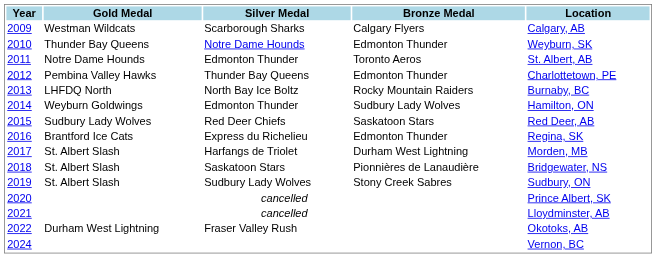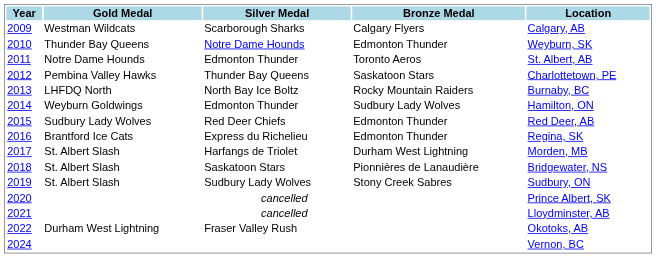 <table cellpadding="1" width="800px" style="font-size: 85%; border: 1px solid gray;">
 <tr style="background:lightblue;">
 <th>Year</th>
 <th>Gold Medal</th>
 <th>Silver Medal</th>
 <th>Bronze Medal</th>
 <th>Location</th>
 </tr>
 <tr>
 <td><a href='#'>2009</a></td>
 <td>Westman Wildcats</td>
 <td>Scarborough Sharks</td>
 <td>Calgary Flyers</td>
 <td><a href='#'>Calgary, AB</a></td>
 </tr>
 <tr>
 <td><a href='#'>2010</a></td>
 <td>Thunder Bay Queens</td>
 <td><a href='#'>Notre Dame Hounds</a></td>
 <td>Edmonton Thunder</td>
 <td><a href='#'>Weyburn, SK</a></td>
 </tr>
 <tr>
 <td><a href='#'>2011</a></td>
 <td>Notre Dame Hounds</td>
 <td>Edmonton Thunder</td>
 <td>Toronto Aeros</td>
 <td><a href='#'>St. Albert, AB</a></td>
 </tr>
 <tr>
 <td><a href='#'>2012</a></td>
 <td>Pembina Valley Hawks</td>
 <td>Thunder Bay Queens</td>
-<td>Edmonton Thunder</td>
+<td>Saskatoon Stars</td>
 <td><a href='#'>Charlottetown, PE</a></td>
 </tr>
 <tr>
 <td><a href='#'>2013</a></td>
 <td>LHFDQ North</td>
 <td>North Bay Ice Boltz</td>
 <td>Rocky Mountain Raiders</td>
 <td><a href='#'>Burnaby, BC</a></td>
 </tr>
 <tr>
 <td><a href='#'>2014</a></td>
 <td>Weyburn Goldwings</td>
 <td>Edmonton Thunder</td>
 <td>Sudbury Lady Wolves</td>
 <td><a href='#'>Hamilton, ON</a></td>
 </tr>
 <tr>
 <td><a href='#'>2015</a></td>
 <td>Sudbury Lady Wolves</td>
 <td>Red Deer Chiefs</td>
-<td>Saskatoon Stars</td>
+<td>Edmonton Thunder</td>
 <td><a href='#'>Red Deer, AB</a></td>
 </tr>
 <tr>
 <td><a href='#'>2016</a></td>
 <td>Brantford Ice Cats</td>
 <td>Express du Richelieu</td>
 <td>Edmonton Thunder</td>
 <td><a href='#'>Regina, SK</a></td>
 </tr>
 <tr>
 <td><a href='#'>2017</a></td>
 <td>St. Albert Slash</td>
 <td>Harfangs de Triolet</td>
 <td>Durham West Lightning</td>
 <td><a href='#'>Morden, MB</a></td>
 </tr>
 <tr>
 <td><a href='#'>2018</a></td>
 <td>St. Albert Slash</td>
 <td>Saskatoon Stars</td>
 <td>Pionnières de Lanaudière</td>
 <td><a href='#'>Bridgewater, NS</a></td>
 </tr>
 <tr>
 <td><a href='#'>2019</a></td>
 <td>St. Albert Slash</td>
 <td>Sudbury Lady Wolves</td>
 <td>Stony Creek Sabres</td>
 <td><a href='#'>Sudbury, ON</a></td>
 </tr>
 <tr>
 <td><a href='#'>2020</a></td>
 <td colspan=3 align=center><em>cancelled</em> </td>
 <td><a href='#'>Prince Albert, SK</a></td>
 </tr>
 <tr>
 <td><a href='#'>2021</a></td>
 <td colspan=3 align=center><em>cancelled</em> </td>
 <td><a href='#'>Lloydminster, AB</a></td>
 </tr>
 <tr>
 <td><a href='#'>2022</a></td>
 <td>Durham West Lightning</td>
 <td>Fraser Valley Rush</td>
 <td></td>
 <td><a href='#'>Okotoks, AB</a></td>
 </tr>
 <tr>
 <td><a href='#'>2024</a></td>
 <td></td>
 <td></td>
 <td></td>
 <td><a href='#'>Vernon, BC</a></td>
 </tr>
 </table>
